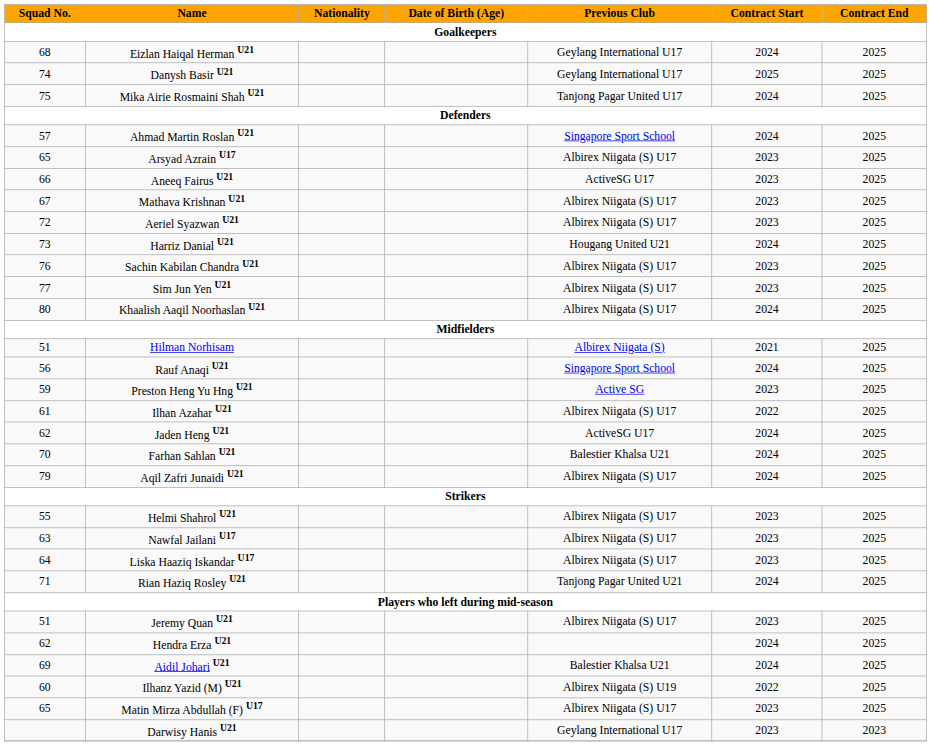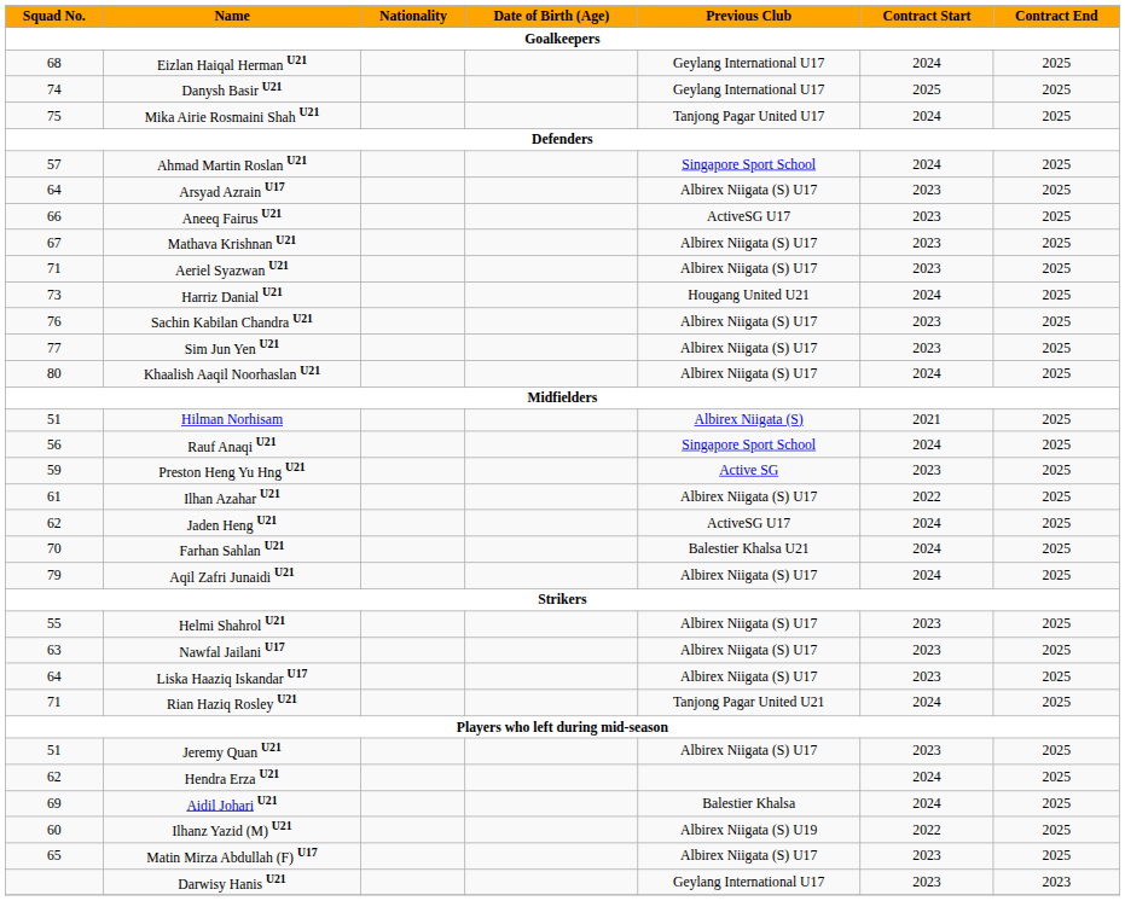 <table class="wikitable" style="text-align:center; font-size:100%; width:100%;">
 <tr>
 <th style="background:#FFA500; color:black; text-align:center;">Squad No.</th>
 <th style="background:#FFA500; color:black; text-align:center;">Name</th>
 <th style="background:#FFA500; color:black; text-align:center;">Nationality</th>
 <th style="background:#FFA500; color:black; text-align:center;">Date of Birth (Age)</th>
 <th style="background:#FFA500; color:black; text-align:center;">Previous Club</th>
 <th style="background:#FFA500; color:black; text-align:center;">Contract Start</th>
 <th style="background:#FFA500; color:black; text-align:center;">Contract End</th>
 </tr>
 <tr>
 <th colspan="8" style="background:white; text-align:center">Goalkeepers</th>
 </tr>
 <tr>
 <td>68</td>
 <td>Eizlan Haiqal Herman <sup><strong>U21</strong></sup></td>
 <td></td>
 <td></td>
 <td> Geylang International U17</td>
 <td>2024</td>
 <td>2025</td>
 </tr>
 <tr>
 <td>74</td>
 <td>Danysh Basir <sup><strong>U21</strong></sup></td>
 <td></td>
 <td></td>
 <td> Geylang International U17</td>
 <td>2025</td>
 <td>2025</td>
 </tr>
 <tr>
 <td>75</td>
 <td>Mika Airie Rosmaini Shah <sup><strong>U21</strong></sup></td>
 <td></td>
 <td></td>
 <td> Tanjong Pagar United U17</td>
 <td>2024</td>
 <td>2025</td>
 </tr>
 <tr>
 <th colspan="8" style="background:white; text-align:center">Defenders</th>
 </tr>
 <tr>
 <td>57</td>
 <td>Ahmad Martin Roslan <sup><strong>U21</strong></sup></td>
 <td></td>
 <td></td>
 <td> <a href='#'>Singapore Sport School</a></td>
 <td>2024</td>
 <td>2025</td>
 </tr>
 <tr>
-<td>65</td>
+<td>64</td>
 <td>Arsyad Azrain <sup><strong>U17</strong></sup></td>
 <td></td>
 <td></td>
 <td> Albirex Niigata (S) U17</td>
 <td>2023</td>
 <td>2025</td>
 </tr>
 <tr>
 <td>66</td>
 <td>Aneeq Fairus <sup><strong>U21</strong></sup></td>
 <td></td>
 <td></td>
 <td> ActiveSG U17</td>
 <td>2023</td>
 <td>2025</td>
 </tr>
 <tr>
 <td>67</td>
 <td>Mathava Krishnan <sup><strong>U21</strong></sup></td>
 <td></td>
 <td></td>
 <td> Albirex Niigata (S) U17</td>
 <td>2023</td>
 <td>2025</td>
 </tr>
 <tr>
-<td>72</td>
+<td>71</td>
 <td>Aeriel Syazwan <sup><strong>U21</strong></sup></td>
 <td></td>
 <td></td>
 <td> Albirex Niigata (S) U17</td>
 <td>2023</td>
 <td>2025</td>
 </tr>
 <tr>
 <td>73</td>
 <td>Harriz Danial <sup><strong>U21</strong></sup></td>
 <td></td>
 <td></td>
 <td> Hougang United U21</td>
 <td>2024</td>
 <td>2025</td>
 </tr>
 <tr>
 <td>76</td>
 <td>Sachin Kabilan Chandra <sup><strong>U21</strong></sup></td>
 <td></td>
 <td></td>
 <td> Albirex Niigata (S) U17</td>
 <td>2023</td>
 <td>2025</td>
 </tr>
 <tr>
 <td>77</td>
 <td>Sim Jun Yen <sup><strong>U21</strong></sup></td>
 <td></td>
 <td></td>
 <td> Albirex Niigata (S) U17</td>
 <td>2023</td>
 <td>2025</td>
 </tr>
 <tr>
 <td>80</td>
 <td>Khaalish Aaqil Noorhaslan <sup><strong>U21</strong></sup></td>
 <td></td>
 <td></td>
 <td> Albirex Niigata (S) U17</td>
 <td>2024</td>
 <td>2025</td>
 </tr>
 <tr>
 <th colspan="8" style="background:white; text-align:center">Midfielders</th>
 </tr>
 <tr>
 <td>51</td>
 <td><a href='#'>Hilman Norhisam</a></td>
 <td></td>
 <td></td>
 <td> <a href='#'>Albirex Niigata (S)</a></td>
 <td>2021</td>
 <td>2025</td>
 </tr>
 <tr>
 <td>56</td>
 <td>Rauf Anaqi <sup><strong>U21</strong></sup></td>
 <td></td>
 <td></td>
 <td> <a href='#'>Singapore Sport School</a></td>
 <td>2024</td>
 <td>2025</td>
 </tr>
 <tr>
 <td>59</td>
 <td>Preston Heng Yu Hng <sup><strong>U21</strong></sup></td>
 <td></td>
 <td></td>
 <td> <a href='#'>Active SG</a></td>
 <td>2023</td>
 <td>2025</td>
 </tr>
 <tr>
 <td>61</td>
 <td>Ilhan Azahar <sup><strong>U21</strong></sup></td>
 <td></td>
 <td></td>
 <td> Albirex Niigata (S) U17</td>
 <td>2022</td>
 <td>2025</td>
 </tr>
 <tr>
 <td>62</td>
 <td>Jaden Heng <sup><strong>U21</strong></sup></td>
 <td></td>
 <td></td>
 <td> ActiveSG U17</td>
 <td>2024</td>
 <td>2025</td>
 </tr>
 <tr>
 <td>70</td>
 <td>Farhan Sahlan <sup><strong>U21</strong></sup></td>
 <td></td>
 <td></td>
 <td> Balestier Khalsa U21</td>
 <td>2024</td>
 <td>2025</td>
 </tr>
 <tr>
 <td>79</td>
 <td>Aqil Zafri Junaidi <sup><strong>U21</strong></sup></td>
 <td></td>
 <td></td>
 <td> Albirex Niigata (S) U17</td>
 <td>2024</td>
 <td>2025</td>
 </tr>
 <tr>
 <th colspan="8" style="background:white; text-align:center">Strikers</th>
 </tr>
 <tr>
 <td>55</td>
 <td>Helmi Shahrol <sup><strong>U21</strong></sup></td>
 <td></td>
 <td></td>
 <td> Albirex Niigata (S) U17</td>
 <td>2023</td>
 <td>2025</td>
 </tr>
 <tr>
 <td>63</td>
 <td>Nawfal Jailani <sup><strong>U17</strong></sup></td>
 <td></td>
 <td></td>
 <td> Albirex Niigata (S) U17</td>
 <td>2023</td>
 <td>2025</td>
 </tr>
 <tr>
 <td>64</td>
 <td>Liska Haaziq Iskandar <sup><strong>U17</strong></sup></td>
 <td></td>
 <td></td>
 <td> Albirex Niigata (S) U17</td>
 <td>2023</td>
 <td>2025</td>
 </tr>
 <tr>
 <td>71</td>
 <td>Rian Haziq Rosley <sup><strong>U21</strong></sup></td>
 <td></td>
 <td></td>
 <td> Tanjong Pagar United U21</td>
 <td>2024</td>
 <td>2025</td>
 </tr>
 <tr>
 <th colspan="8" style="background:white; text-align:center">Players who left during mid-season</th>
 </tr>
 <tr>
 <td>51</td>
 <td>Jeremy Quan <sup><strong>U21</strong></sup></td>
 <td></td>
 <td></td>
 <td> Albirex Niigata (S) U17</td>
 <td>2023</td>
 <td>2025</td>
 </tr>
 <tr>
 <td>62</td>
 <td>Hendra Erza <sup><strong>U21</strong></sup></td>
 <td></td>
 <td></td>
 <td></td>
 <td>2024</td>
 <td>2025</td>
 </tr>
 <tr>
 <td>69</td>
 <td><a href='#'>Aidil Johari</a> <sup><strong>U21</strong></sup></td>
 <td></td>
 <td></td>
-<td> Balestier Khalsa U21</td>
+<td> Balestier Khalsa</td>
 <td>2024</td>
 <td>2025</td>
 </tr>
 <tr>
 <td>60</td>
 <td>Ilhanz Yazid (M) <sup><strong>U21</strong></sup></td>
 <td></td>
 <td></td>
 <td> Albirex Niigata (S) U19</td>
 <td>2022</td>
 <td>2025</td>
 </tr>
 <tr>
 <td>65</td>
 <td>Matin Mirza Abdullah (F) <sup><strong>U17</strong></sup></td>
 <td></td>
 <td></td>
 <td> Albirex Niigata (S) U17</td>
 <td>2023</td>
 <td>2025</td>
 </tr>
 <tr>
 <td></td>
 <td>Darwisy Hanis <sup><strong>U21</strong></sup></td>
 <td></td>
 <td></td>
 <td> Geylang International U17</td>
 <td>2023</td>
 <td>2023</td>
 </tr>
 <tr>
 </tr>
 </table>
